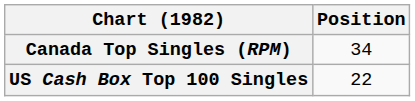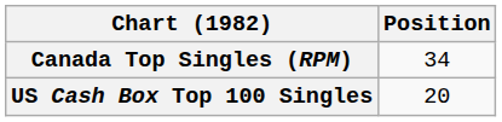 <table class="wikitable plainrowheaders" style="text-align:center">
 <tr>
 <th scope="col">Chart (1982)</th>
 <th scope="col">Position</th>
 </tr>
 <tr>
 <th scope="row">Canada Top Singles (<em>RPM</em>)</th>
 <td>34</td>
 </tr>
 <tr>
 <th scope="row">US <em>Cash Box</em> Top 100 Singles</th>
-<td>22</td>
+<td>20</td>
 </tr>
 </table>
